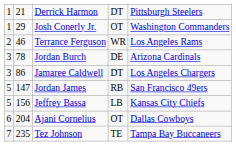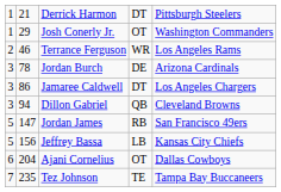 <table class="wikitable">
 <tr>
 <td>1</td>
 <td>21</td>
 <td><a href='#'> Derrick Harmon</a></td>
 <td>DT</td>
 <td><a href='#'>Pittsburgh Steelers</a></td>
 </tr>
 <tr>
 <td>1</td>
 <td>29</td>
 <td><a href='#'>Josh Conerly Jr.</a></td>
 <td>OT</td>
 <td><a href='#'>Washington Commanders</a></td>
 </tr>
 <tr>
 <td>2</td>
 <td>46</td>
 <td><a href='#'> Terrance Ferguson</a></td>
 <td>WR</td>
 <td><a href='#'>Los Angeles Rams</a></td>
 </tr>
 <tr>
 <td>3</td>
 <td>78</td>
 <td><a href='#'>Jordan Burch</a></td>
 <td>DE</td>
 <td><a href='#'>Arizona Cardinals</a></td>
 </tr>
 <tr>
 <td>3</td>
 <td>86</td>
 <td><a href='#'>Jamaree Caldwell</a></td>
 <td>DT</td>
 <td><a href='#'>Los Angeles Chargers</a></td>
 </tr>
 <tr>
+<td>3</td>
+<td>94</td>
+<td><a href='#'>Dillon Gabriel</a></td>
+<td>QB</td>
+<td><a href='#'>Cleveland Browns</a></td>
+</tr>
+<tr>
 <td>5</td>
 <td>147</td>
 <td><a href='#'>Jordan James</a></td>
 <td>RB</td>
 <td><a href='#'>San Francisco 49ers</a></td>
 </tr>
 <tr>
 <td>5</td>
 <td>156</td>
 <td><a href='#'>Jeffrey Bassa</a></td>
 <td>LB</td>
 <td><a href='#'>Kansas City Chiefs</a></td>
 </tr>
 <tr>
 <td>6</td>
 <td>204</td>
 <td><a href='#'>Ajani Cornelius</a></td>
 <td>OT</td>
 <td><a href='#'>Dallas Cowboys</a></td>
 </tr>
 <tr>
 <td>7</td>
 <td>235</td>
 <td><a href='#'>Tez Johnson</a></td>
 <td>TE</td>
 <td><a href='#'>Tampa Bay Buccaneers</a></td>
 </tr>
 </table>
